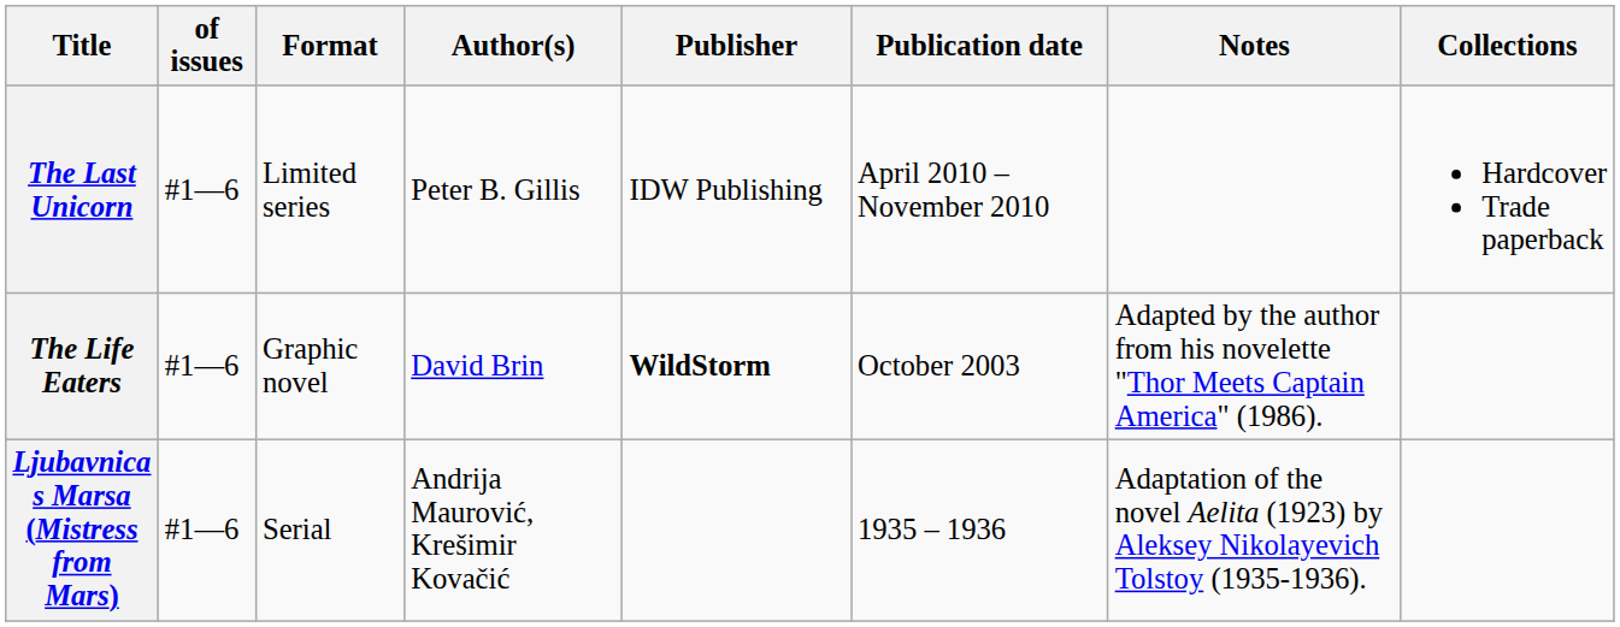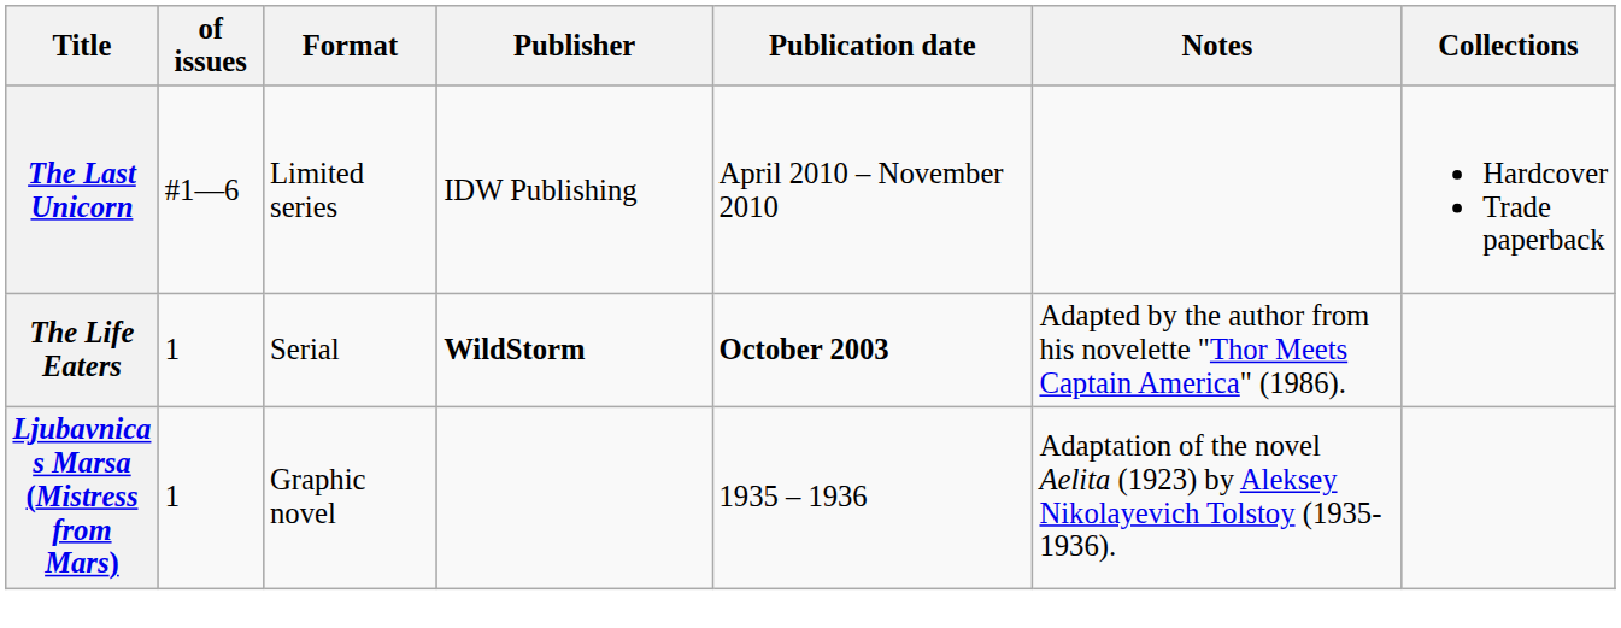 <table class="wikitable">
 <tr>
 <th>Title</th>
 <th style="width:40pt"> of issues</th>
 <th style="width:75pt">Format</th>
-<th style="width:125pt">Author(s)</th>
 <th style="width:125pt">Publisher</th>
 <th style="width:150pt">Publication date</th>
 <th style="width:175pt">Notes</th>
 <th>Collections</th>
 </tr>
 <tr>
 <th><em><a href='#'>The Last Unicorn</a></em></th>
 <td>#1—6</td>
 <td>Limited series</td>
-<td>Peter B. Gillis</td>
 <td>IDW Publishing</td>
 <td>April 2010 – November 2010</td>
 <td></td>
 <td><br><ul><li>Hardcover</li><li>Trade paperback</li></ul></td>
 </tr>
 <tr>
 <th><em>The Life Eaters</em></th>
-<td>#1—6</td>
-<td>Graphic novel</td>
-<td><a href='#'>David Brin</a></td>
+<td>1</td>
+<td>Serial</td>
 <td><strong>WildStorm</strong></td>
-<td>October 2003</td>
+<td><strong>October 2003</strong></td>
 <td>Adapted by the author from his novelette "<a href='#'>Thor Meets Captain America</a>" (1986).</td>
 <td></td>
 </tr>
 <tr>
 <th><a href='#'><em>Ljubavnica s Marsa</em> (<em>Mistress from Mars</em>)</a></th>
-<td>#1—6</td>
-<td>Serial</td>
-<td>Andrija Maurović, Krešimir Kovačić</td>
+<td>1</td>
+<td>Graphic novel</td>
 <td></td>
 <td>1935 – 1936</td>
 <td>Adaptation of the novel <em>Aelita</em> (1923) by <a href='#'>Aleksey Nikolayevich Tolstoy</a> (1935-1936).</td>
 <td></td>
 </tr>
 </table>
